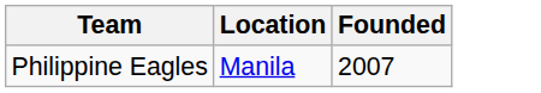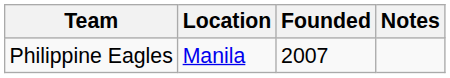 <table class="wikitable">
 <tr>
 <th>Team</th>
 <th>Location</th>
 <th>Founded</th>
+<th>Notes</th>
 </tr>
 <tr>
 <td>Philippine Eagles</td>
 <td><a href='#'>Manila</a></td>
 <td>2007</td>
+<td></td>
 </tr>
 </table>
